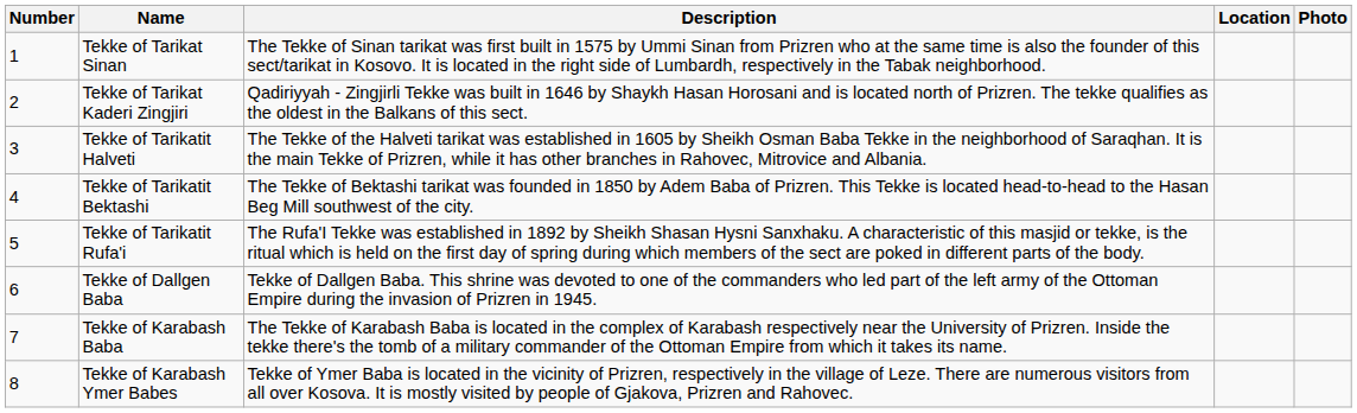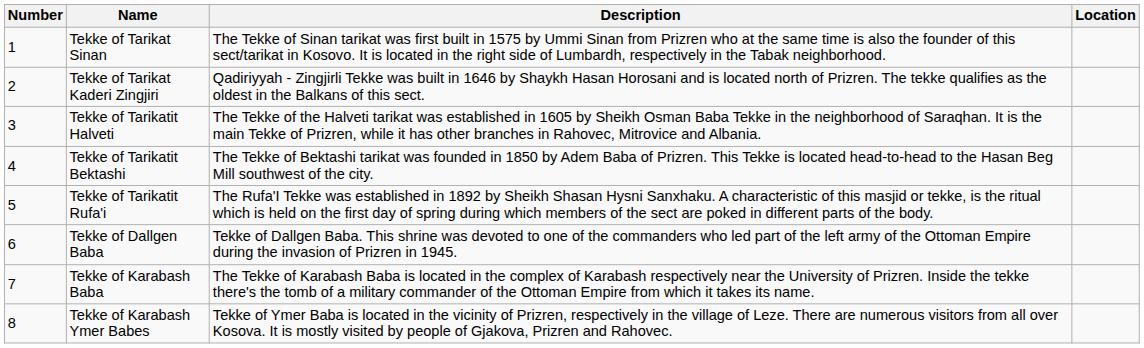 <table class="wikitable sortable">
 <tr>
 <th>Number</th>
 <th>Name</th>
 <th>Description</th>
 <th>Location</th>
-<th>Photo</th>
 </tr>
 <tr>
 <td>1</td>
 <td>Tekke of Tarikat Sinan</td>
 <td>The Tekke of Sinan tarikat was first built in 1575 by Ummi Sinan from Prizren who at the same time is also the founder of this sect/tarikat in Kosovo. It is located in the right side of Lumbardh, respectively in the Tabak neighborhood.</td>
 <td><small></small></td>
-<td></td>
 </tr>
 <tr>
 <td>2</td>
 <td>Tekke of Tarikat Kaderi Zingjiri</td>
 <td>Qadiriyyah - Zingjirli Tekke was built in 1646 by Shaykh Hasan Horosani and is located north of Prizren. The tekke qualifies as the oldest in the Balkans of this sect.</td>
 <td><small></small></td>
-<td></td>
 </tr>
 <tr>
 <td>3</td>
 <td>Tekke of Tarikatit Halveti</td>
 <td>The Tekke of the Halveti tarikat was established in 1605 by Sheikh Osman Baba Tekke in the neighborhood of Saraqhan. It is the main Tekke of Prizren, while it has other branches in Rahovec, Mitrovice and Albania.</td>
 <td><small></small></td>
-<td></td>
 </tr>
 <tr>
 <td>4</td>
 <td>Tekke of Tarikatit Bektashi</td>
 <td>The Tekke of Bektashi tarikat was founded in 1850 by Adem Baba of Prizren. This Tekke is located head-to-head to the Hasan Beg Mill southwest of the city.</td>
 <td><small></small></td>
-<td></td>
 </tr>
 <tr>
 <td>5</td>
 <td>Tekke of Tarikatit Rufa'i</td>
 <td>The Rufa'I Tekke was established in 1892 by Sheikh Shasan Hysni Sanxhaku. A characteristic of this masjid or tekke, is the ritual which is held on the first day of spring during which members of the sect are poked in different parts of the body.</td>
 <td><small></small></td>
-<td></td>
 </tr>
 <tr>
 <td>6</td>
 <td>Tekke of Dallgen Baba</td>
 <td>Tekke of Dallgen Baba. This shrine was devoted to one of the commanders who led part of the left army of the Ottoman Empire during the invasion of Prizren in 1945.</td>
 <td><small></small></td>
-<td></td>
 </tr>
 <tr>
 <td>7</td>
 <td>Tekke of Karabash Baba</td>
 <td>The Tekke of Karabash Baba is located in the complex of Karabash respectively near the University of Prizren. Inside the tekke there's the tomb of a military commander of the Ottoman Empire from which it takes its name.</td>
 <td><small></small></td>
-<td></td>
 </tr>
 <tr>
 <td>8</td>
 <td>Tekke of Karabash Ymer Babes</td>
 <td>Tekke of Ymer Baba is located in the vicinity of Prizren, respectively in the village of Leze. There are numerous visitors from all over Kosova. It is mostly visited by people of Gjakova, Prizren and Rahovec.</td>
 <td><small></small></td>
-<td></td>
 </tr>
 </table>
